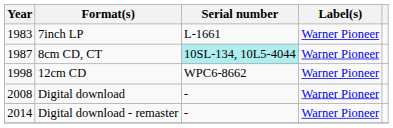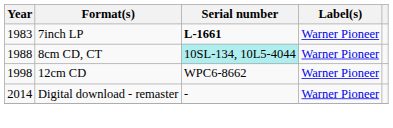 <table class="wikitable sortable plainrowheaders">
 <tr>
 <th scope="col">Year</th>
 <th scope="col">Format(s)</th>
 <th scope="col">Serial number</th>
 <th scope="col">Label(s)</th>
 <th scope="col"></th>
 </tr>
 <tr>
 <td>1983</td>
 <td>7inch LP</td>
-<td>L-1661</td>
+<td><strong>L-1661</strong></td>
 <td><a href='#'>Warner Pioneer</a></td>
 <td></td>
 </tr>
 <tr>
-<td>1987</td>
+<td>1988</td>
 <td>8cm CD, CT</td>
 <td style="background: paleturquoise;">10SL-134, 10L5-4044</td>
 <td><a href='#'>Warner Pioneer</a></td>
 <td></td>
 </tr>
 <tr>
 <td>1998</td>
 <td>12cm CD</td>
 <td>WPC6-8662</td>
 <td><a href='#'>Warner Pioneer</a></td>
 <td></td>
 </tr>
 <tr>
-<td>2008</td>
-<td>Digital download</td>
-<td>-</td>
-<td><a href='#'>Warner Pioneer</a></td>
-<td></td>
-</tr>
-<tr>
 <td>2014</td>
 <td>Digital download - remaster</td>
 <td>-</td>
 <td><a href='#'>Warner Pioneer</a></td>
 <td></td>
 </tr>
 <tr>
 </tr>
 </table>
